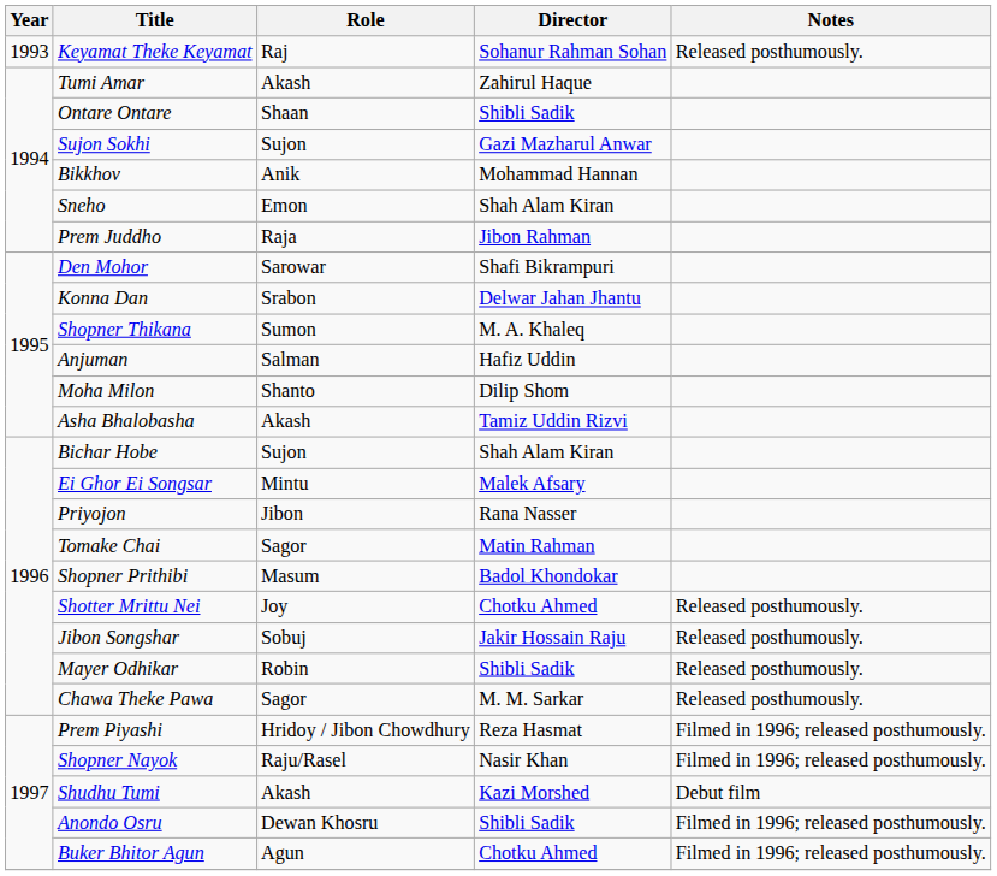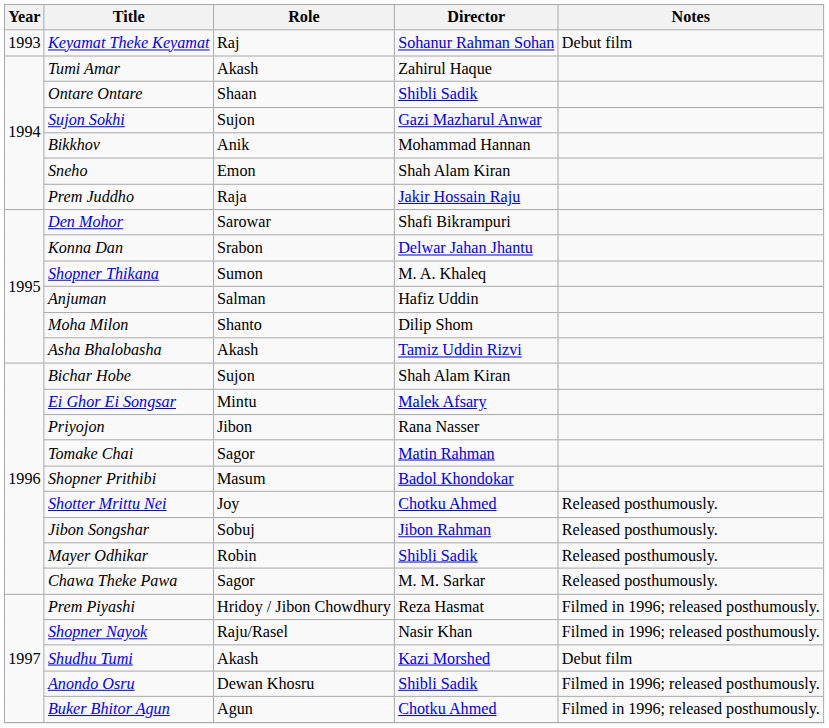 <table class="wikitable sortable">
 <tr>
 <th>Year</th>
 <th>Title</th>
 <th>Role</th>
 <th>Director</th>
 <th>Notes</th>
 </tr>
 <tr>
 <td>1993</td>
 <td><em><a href='#'>Keyamat Theke Keyamat</a></em></td>
 <td>Raj</td>
 <td><a href='#'>Sohanur Rahman Sohan</a></td>
-<td>Released posthumously.</td>
+<td>Debut film</td>
 </tr>
 <tr>
 <td rowspan="6">1994</td>
 <td><em>Tumi Amar</em></td>
 <td>Akash</td>
 <td>Zahirul Haque</td>
 <td></td>
 </tr>
 <tr>
 <td><em>Ontare Ontare</em></td>
 <td>Shaan</td>
 <td><a href='#'>Shibli Sadik</a></td>
 <td></td>
 </tr>
 <tr>
 <td><em><a href='#'>Sujon Sokhi</a></em></td>
 <td>Sujon</td>
 <td><a href='#'>Gazi Mazharul Anwar</a></td>
 <td></td>
 </tr>
 <tr>
 <td><em>Bikkhov</em></td>
 <td>Anik</td>
 <td>Mohammad Hannan</td>
 <td></td>
 </tr>
 <tr>
 <td><em>Sneho</em></td>
 <td>Emon</td>
 <td>Shah Alam Kiran</td>
 <td></td>
 </tr>
 <tr>
 <td><em>Prem Juddho</em></td>
 <td>Raja</td>
-<td><a href='#'>Jibon Rahman</a></td>
+<td><a href='#'>Jakir Hossain Raju</a></td>
 <td></td>
 </tr>
 <tr>
 <td rowspan="6">1995</td>
 <td><em><a href='#'>Den Mohor</a></em></td>
 <td>Sarowar</td>
 <td>Shafi Bikrampuri</td>
 <td></td>
 </tr>
 <tr>
 <td><em>Konna Dan</em></td>
 <td>Srabon</td>
 <td><a href='#'>Delwar Jahan Jhantu</a></td>
 <td></td>
 </tr>
 <tr>
 <td><em><a href='#'>Shopner Thikana</a></em></td>
 <td>Sumon</td>
 <td>M. A. Khaleq</td>
 <td></td>
 </tr>
 <tr>
 <td><em>Anjuman</em></td>
 <td>Salman</td>
 <td>Hafiz Uddin</td>
 <td></td>
 </tr>
 <tr>
 <td><em>Moha Milon</em></td>
 <td>Shanto</td>
 <td>Dilip Shom</td>
 <td></td>
 </tr>
 <tr>
 <td><em>Asha Bhalobasha</em></td>
 <td>Akash</td>
 <td><a href='#'>Tamiz Uddin Rizvi</a></td>
 <td></td>
 </tr>
 <tr>
 <td rowspan="9">1996</td>
 <td><em>Bichar Hobe</em></td>
 <td>Sujon</td>
 <td>Shah Alam Kiran</td>
 <td></td>
 </tr>
 <tr>
 <td><em><a href='#'>Ei Ghor Ei Songsar</a></em></td>
 <td>Mintu</td>
 <td><a href='#'>Malek Afsary</a></td>
 <td></td>
 </tr>
 <tr>
 <td><em>Priyojon</em></td>
 <td>Jibon</td>
 <td>Rana Nasser</td>
 <td></td>
 </tr>
 <tr>
 <td><em>Tomake Chai</em></td>
 <td>Sagor</td>
 <td><a href='#'>Matin Rahman</a></td>
 <td></td>
 </tr>
 <tr>
 <td><em>Shopner Prithibi</em></td>
 <td>Masum</td>
 <td><a href='#'>Badol Khondokar</a></td>
 <td></td>
 </tr>
 <tr>
 <td><em><a href='#'>Shotter Mrittu Nei</a></em></td>
 <td>Joy</td>
 <td><a href='#'>Chotku Ahmed</a></td>
 <td>Released posthumously.</td>
 </tr>
 <tr>
 <td><em>Jibon Songshar</em></td>
 <td>Sobuj</td>
-<td><a href='#'>Jakir Hossain Raju</a></td>
+<td><a href='#'>Jibon Rahman</a></td>
 <td>Released posthumously.</td>
 </tr>
 <tr>
 <td><em>Mayer Odhikar</em></td>
 <td>Robin</td>
 <td><a href='#'>Shibli Sadik</a></td>
 <td>Released posthumously.</td>
 </tr>
 <tr>
 <td><em>Chawa Theke Pawa</em></td>
 <td>Sagor</td>
 <td>M. M. Sarkar</td>
 <td>Released posthumously.</td>
 </tr>
 <tr>
 <td rowspan="5">1997</td>
 <td><em>Prem Piyashi</em></td>
 <td>Hridoy / Jibon Chowdhury</td>
 <td>Reza Hasmat</td>
 <td>Filmed in 1996; released posthumously.</td>
 </tr>
 <tr>
 <td><em><a href='#'>Shopner Nayok</a></em></td>
 <td>Raju/Rasel</td>
 <td>Nasir Khan</td>
 <td>Filmed in 1996; released posthumously.</td>
 </tr>
 <tr>
 <td><em><a href='#'>Shudhu Tumi</a></em></td>
 <td>Akash</td>
 <td><a href='#'>Kazi Morshed</a></td>
 <td>Debut film</td>
 </tr>
 <tr>
 <td><em><a href='#'>Anondo Osru</a></em></td>
 <td>Dewan Khosru</td>
 <td><a href='#'>Shibli Sadik</a></td>
 <td>Filmed in 1996; released posthumously.</td>
 </tr>
 <tr>
 <td><em><a href='#'>Buker Bhitor Agun</a></em></td>
 <td>Agun</td>
 <td><a href='#'>Chotku Ahmed</a></td>
 <td>Filmed in 1996; released posthumously.</td>
 </tr>
 <tr>
 </tr>
 </table>
